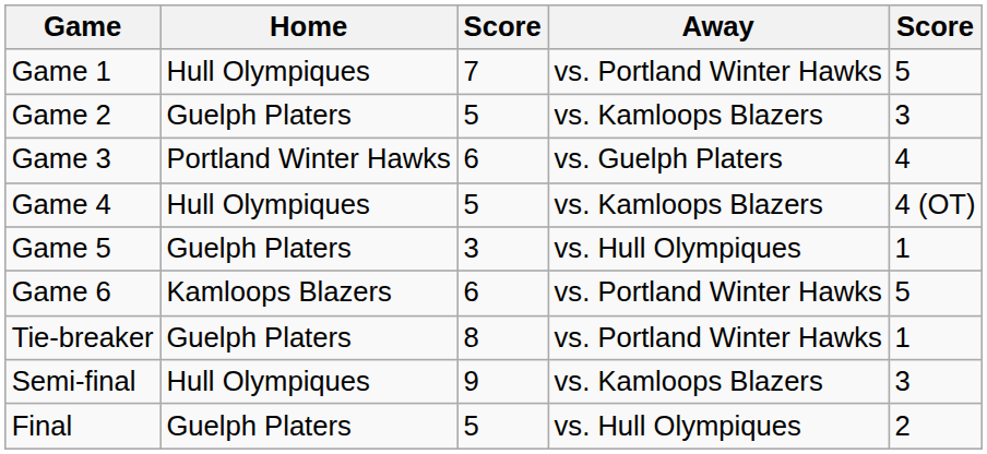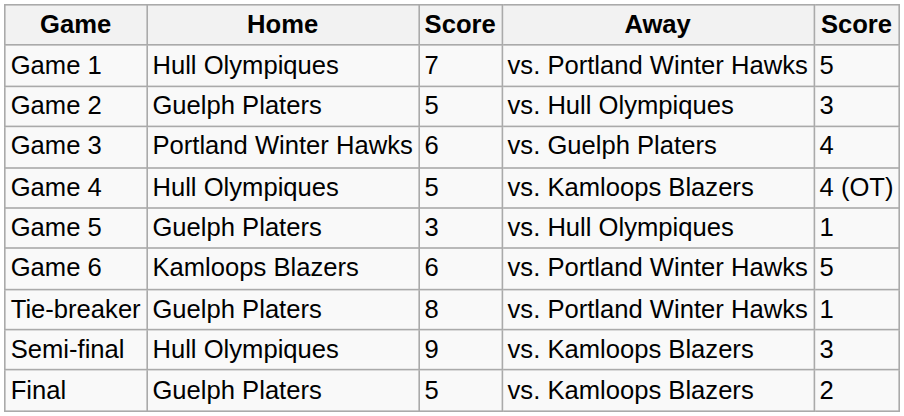 <table class="wikitable">
 <tr>
 <th>Game</th>
 <th>Home</th>
 <th>Score</th>
 <th>Away</th>
 <th>Score</th>
 </tr>
 <tr>
 <td>Game 1</td>
 <td>Hull Olympiques</td>
 <td>7</td>
 <td>vs. Portland Winter Hawks</td>
 <td>5</td>
 </tr>
 <tr>
 <td>Game 2</td>
 <td>Guelph Platers</td>
 <td>5</td>
-<td>vs. Kamloops Blazers</td>
+<td>vs. Hull Olympiques</td>
 <td>3</td>
 </tr>
 <tr>
 <td>Game 3</td>
 <td>Portland Winter Hawks</td>
 <td>6</td>
 <td>vs. Guelph Platers</td>
 <td>4</td>
 </tr>
 <tr>
 <td>Game 4</td>
 <td>Hull Olympiques</td>
 <td>5</td>
 <td>vs. Kamloops Blazers</td>
 <td>4 (OT)</td>
 </tr>
 <tr>
 <td>Game 5</td>
 <td>Guelph Platers</td>
 <td>3</td>
 <td>vs. Hull Olympiques</td>
 <td>1</td>
 </tr>
 <tr>
 <td>Game 6</td>
 <td>Kamloops Blazers</td>
 <td>6</td>
 <td>vs. Portland Winter Hawks</td>
 <td>5</td>
 </tr>
 <tr>
 <td>Tie-breaker</td>
 <td>Guelph Platers</td>
 <td>8</td>
 <td>vs. Portland Winter Hawks</td>
 <td>1</td>
 </tr>
 <tr>
 <td>Semi-final</td>
 <td>Hull Olympiques</td>
 <td>9</td>
 <td>vs. Kamloops Blazers</td>
 <td>3</td>
 </tr>
 <tr>
 <td>Final</td>
 <td>Guelph Platers</td>
 <td>5</td>
-<td>vs. Hull Olympiques</td>
+<td>vs. Kamloops Blazers</td>
 <td>2</td>
 </tr>
 </table>
